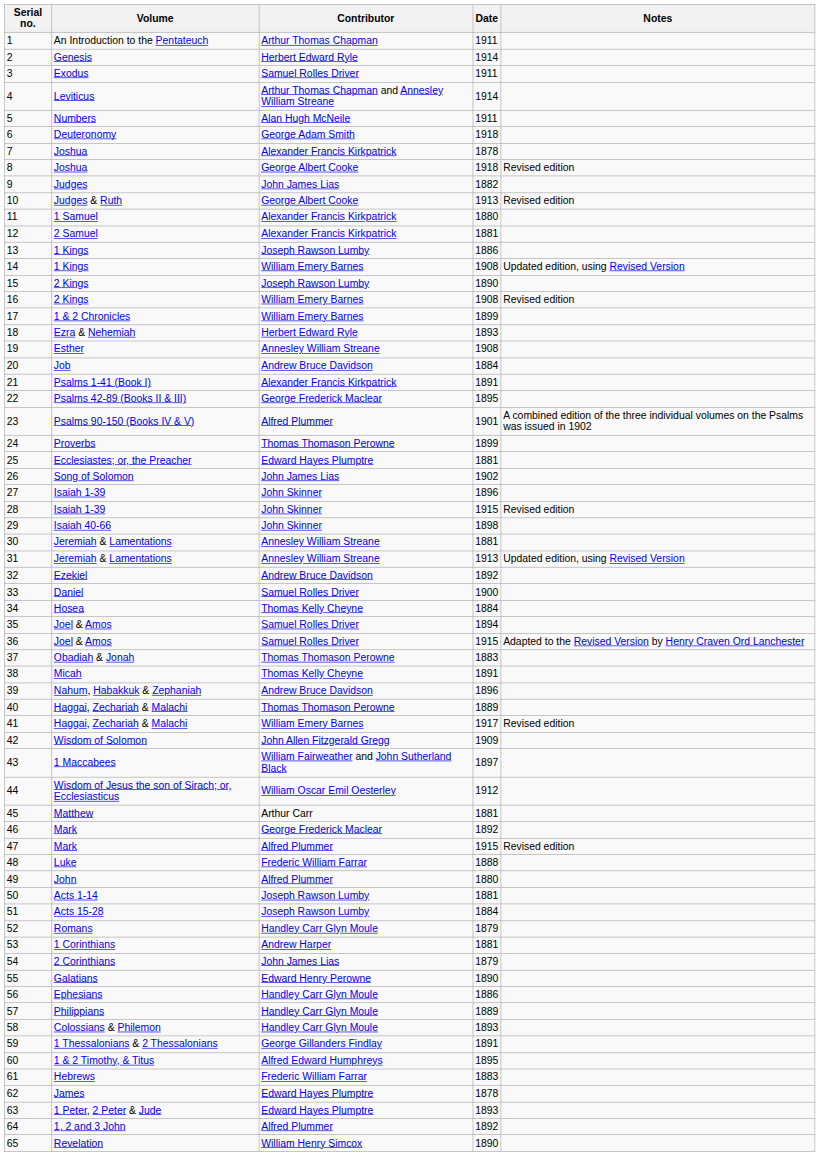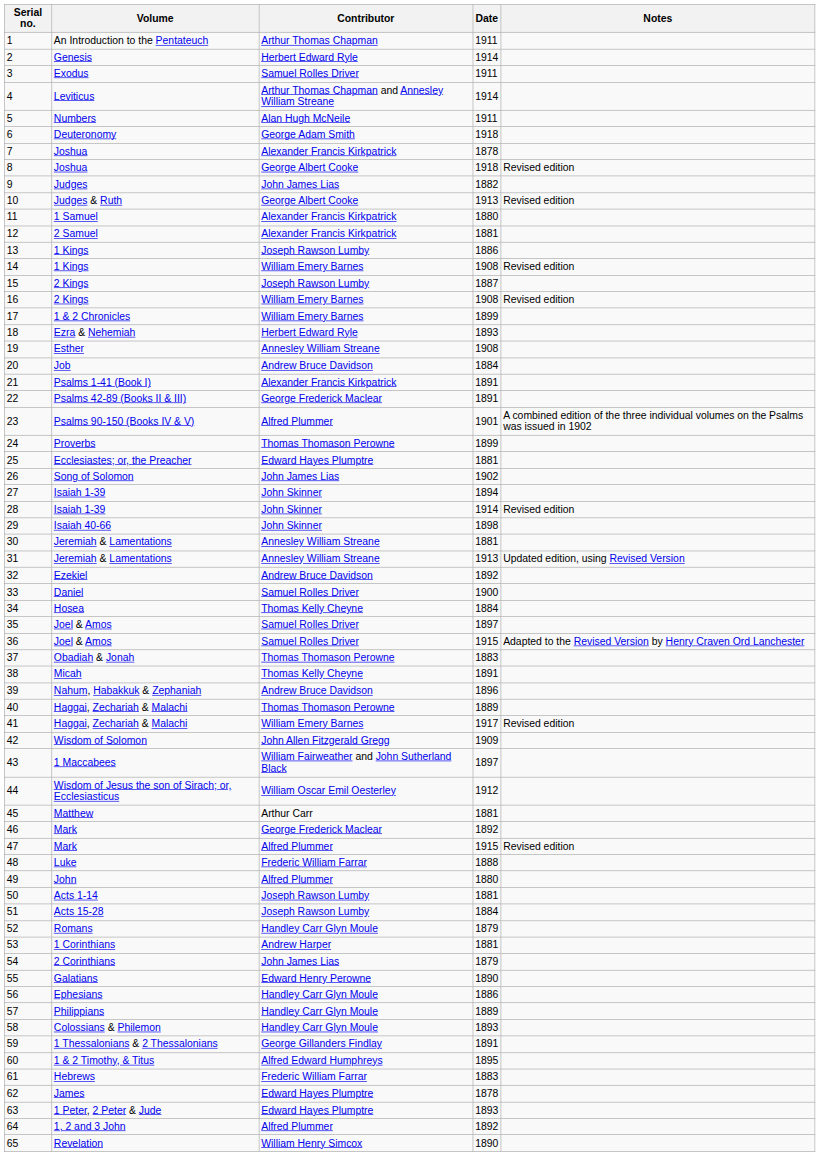 <table class="wikitable sortable">
 <tr>
 <th>Serial no.</th>
 <th>Volume</th>
 <th>Contributor</th>
 <th>Date</th>
 <th>Notes</th>
 </tr>
 <tr>
 <td>1</td>
 <td>An Introduction to the <a href='#'>Pentateuch</a></td>
 <td><a href='#'>Arthur Thomas Chapman</a></td>
 <td>1911</td>
 <td></td>
 </tr>
 <tr>
 <td>2</td>
 <td><a href='#'>Genesis</a></td>
 <td><a href='#'>Herbert Edward Ryle</a></td>
 <td>1914</td>
 <td></td>
 </tr>
 <tr>
 <td>3</td>
 <td><a href='#'>Exodus</a></td>
 <td><a href='#'>Samuel Rolles Driver</a></td>
 <td>1911</td>
 <td></td>
 </tr>
 <tr>
 <td>4</td>
 <td><a href='#'>Leviticus</a></td>
 <td><a href='#'>Arthur Thomas Chapman</a> and <a href='#'>Annesley William Streane</a></td>
 <td>1914</td>
 <td></td>
 </tr>
 <tr>
 <td>5</td>
 <td><a href='#'>Numbers</a></td>
 <td><a href='#'>Alan Hugh McNeile</a></td>
 <td>1911</td>
 <td></td>
 </tr>
 <tr>
 <td>6</td>
 <td><a href='#'>Deuteronomy</a></td>
 <td><a href='#'>George Adam Smith</a></td>
 <td>1918</td>
 <td></td>
 </tr>
 <tr>
 <td>7</td>
 <td><a href='#'>Joshua</a></td>
 <td><a href='#'>Alexander Francis Kirkpatrick</a></td>
 <td>1878</td>
 <td></td>
 </tr>
 <tr>
 <td>8</td>
 <td><a href='#'>Joshua</a></td>
 <td><a href='#'>George Albert Cooke</a></td>
 <td>1918</td>
 <td>Revised edition</td>
 </tr>
 <tr>
 <td>9</td>
 <td><a href='#'>Judges</a></td>
 <td><a href='#'>John James Lias</a></td>
 <td>1882</td>
 <td></td>
 </tr>
 <tr>
 <td>10</td>
 <td><a href='#'>Judges</a> & <a href='#'>Ruth</a></td>
 <td><a href='#'>George Albert Cooke</a></td>
 <td>1913</td>
 <td>Revised edition</td>
 </tr>
 <tr>
 <td>11</td>
 <td><a href='#'>1 Samuel</a></td>
 <td><a href='#'>Alexander Francis Kirkpatrick</a></td>
 <td>1880</td>
 <td></td>
 </tr>
 <tr>
 <td>12</td>
 <td><a href='#'>2 Samuel</a></td>
 <td><a href='#'>Alexander Francis Kirkpatrick</a></td>
 <td>1881</td>
 <td></td>
 </tr>
 <tr>
 <td>13</td>
 <td><a href='#'>1 Kings</a></td>
 <td><a href='#'>Joseph Rawson Lumby</a></td>
 <td>1886</td>
 <td></td>
 </tr>
 <tr>
 <td>14</td>
 <td><a href='#'>1 Kings</a></td>
 <td><a href='#'>William Emery Barnes</a></td>
 <td>1908</td>
-<td>Updated edition, using <a href='#'>Revised Version</a></td>
+<td>Revised edition</td>
 </tr>
 <tr>
 <td>15</td>
 <td><a href='#'>2 Kings</a></td>
 <td><a href='#'>Joseph Rawson Lumby</a></td>
-<td>1890</td>
+<td>1887</td>
 <td></td>
 </tr>
 <tr>
 <td>16</td>
 <td><a href='#'>2 Kings</a></td>
 <td><a href='#'>William Emery Barnes</a></td>
 <td>1908</td>
 <td>Revised edition</td>
 </tr>
 <tr>
 <td>17</td>
 <td><a href='#'>1 & 2 Chronicles</a></td>
 <td><a href='#'>William Emery Barnes</a></td>
 <td>1899</td>
 <td></td>
 </tr>
 <tr>
 <td>18</td>
 <td><a href='#'>Ezra</a> & <a href='#'>Nehemiah</a></td>
 <td><a href='#'>Herbert Edward Ryle</a></td>
 <td>1893</td>
 <td></td>
 </tr>
 <tr>
 <td>19</td>
 <td><a href='#'>Esther</a></td>
 <td><a href='#'>Annesley William Streane</a></td>
 <td>1908</td>
 <td></td>
 </tr>
 <tr>
 <td>20</td>
 <td><a href='#'>Job</a></td>
 <td><a href='#'>Andrew Bruce Davidson</a></td>
 <td>1884</td>
 <td></td>
 </tr>
 <tr>
 <td>21</td>
 <td><a href='#'>Psalms 1-41  (Book I)</a></td>
 <td><a href='#'>Alexander Francis Kirkpatrick</a></td>
 <td>1891</td>
 <td></td>
 </tr>
 <tr>
 <td>22</td>
 <td><a href='#'>Psalms 42-89  (Books II & III)</a></td>
 <td><a href='#'>George Frederick Maclear</a></td>
-<td>1895</td>
+<td>1891</td>
 <td></td>
 </tr>
 <tr>
 <td>23</td>
 <td><a href='#'>Psalms 90-150 (Books IV & V)</a></td>
 <td><a href='#'>Alfred Plummer</a></td>
 <td>1901</td>
 <td>A combined edition of the three individual volumes on the Psalms was issued in 1902</td>
 </tr>
 <tr>
 <td>24</td>
 <td><a href='#'>Proverbs</a></td>
 <td><a href='#'>Thomas Thomason Perowne</a></td>
 <td>1899</td>
 <td></td>
 </tr>
 <tr>
 <td>25</td>
 <td><a href='#'>Ecclesiastes; or, the Preacher</a></td>
 <td><a href='#'>Edward Hayes Plumptre</a></td>
 <td>1881</td>
 <td></td>
 </tr>
 <tr>
 <td>26</td>
 <td><a href='#'>Song of Solomon</a></td>
 <td><a href='#'>John James Lias</a></td>
 <td>1902</td>
 <td></td>
 </tr>
 <tr>
 <td>27</td>
 <td><a href='#'>Isaiah 1-39</a></td>
 <td><a href='#'>John Skinner</a></td>
-<td>1896</td>
+<td>1894</td>
 <td></td>
 </tr>
 <tr>
 <td>28</td>
 <td><a href='#'>Isaiah 1-39</a></td>
 <td><a href='#'>John Skinner</a></td>
-<td>1915</td>
+<td>1914</td>
 <td>Revised edition</td>
 </tr>
 <tr>
 <td>29</td>
 <td><a href='#'>Isaiah 40-66</a></td>
 <td><a href='#'>John Skinner</a></td>
 <td>1898</td>
 <td></td>
 </tr>
 <tr>
 <td>30</td>
 <td><a href='#'>Jeremiah</a> & <a href='#'>Lamentations</a></td>
 <td><a href='#'>Annesley William Streane</a></td>
 <td>1881</td>
 <td></td>
 </tr>
 <tr>
 <td>31</td>
 <td><a href='#'>Jeremiah</a> & <a href='#'>Lamentations</a></td>
 <td><a href='#'>Annesley William Streane</a></td>
 <td>1913</td>
 <td>Updated edition, using <a href='#'>Revised Version</a></td>
 </tr>
 <tr>
 <td>32</td>
 <td><a href='#'>Ezekiel</a></td>
 <td><a href='#'>Andrew Bruce Davidson</a></td>
 <td>1892</td>
 <td></td>
 </tr>
 <tr>
 <td>33</td>
 <td><a href='#'>Daniel</a></td>
 <td><a href='#'>Samuel Rolles Driver</a></td>
 <td>1900</td>
 <td></td>
 </tr>
 <tr>
 <td>34</td>
 <td><a href='#'>Hosea</a></td>
 <td><a href='#'>Thomas Kelly Cheyne</a></td>
 <td>1884</td>
 <td></td>
 </tr>
 <tr>
 <td>35</td>
 <td><a href='#'>Joel</a> & <a href='#'>Amos</a></td>
 <td><a href='#'>Samuel Rolles Driver</a></td>
-<td>1894</td>
+<td>1897</td>
 <td></td>
 </tr>
 <tr>
 <td>36</td>
 <td><a href='#'>Joel</a> & <a href='#'>Amos</a></td>
 <td><a href='#'>Samuel Rolles Driver</a></td>
 <td>1915</td>
 <td>Adapted to the <a href='#'>Revised Version</a> by <a href='#'>Henry Craven Ord Lanchester</a></td>
 </tr>
 <tr>
 <td>37</td>
 <td><a href='#'>Obadiah</a> & <a href='#'>Jonah</a></td>
 <td><a href='#'>Thomas Thomason Perowne</a></td>
 <td>1883</td>
 <td></td>
 </tr>
 <tr>
 <td>38</td>
 <td><a href='#'>Micah</a></td>
 <td><a href='#'>Thomas Kelly Cheyne</a></td>
 <td>1891</td>
 <td></td>
 </tr>
 <tr>
 <td>39</td>
 <td><a href='#'>Nahum</a>, <a href='#'>Habakkuk</a> & <a href='#'>Zephaniah</a></td>
 <td><a href='#'>Andrew Bruce Davidson</a></td>
 <td>1896</td>
 <td></td>
 </tr>
 <tr>
 <td>40</td>
 <td><a href='#'>Haggai</a>, <a href='#'>Zechariah</a> & <a href='#'>Malachi</a></td>
 <td><a href='#'>Thomas Thomason Perowne</a></td>
 <td>1889</td>
 <td></td>
 </tr>
 <tr>
 <td>41</td>
 <td><a href='#'>Haggai</a>, <a href='#'>Zechariah</a> & <a href='#'>Malachi</a></td>
 <td><a href='#'>William Emery Barnes</a></td>
 <td>1917</td>
 <td>Revised edition</td>
 </tr>
 <tr>
 <td>42</td>
 <td><a href='#'>Wisdom of Solomon</a></td>
 <td><a href='#'>John Allen Fitzgerald Gregg</a></td>
 <td>1909</td>
 <td></td>
 </tr>
 <tr>
 <td>43</td>
 <td><a href='#'>1 Maccabees</a></td>
 <td><a href='#'>William Fairweather</a> and <a href='#'>John Sutherland Black</a></td>
 <td>1897</td>
 <td></td>
 </tr>
 <tr>
 <td>44</td>
 <td><a href='#'>Wisdom of Jesus the son of Sirach; or, Ecclesiasticus</a></td>
 <td><a href='#'>William Oscar Emil Oesterley</a></td>
 <td>1912</td>
 <td></td>
 </tr>
 <tr>
 <td>45</td>
 <td><a href='#'>Matthew</a></td>
 <td>Arthur Carr</td>
 <td>1881</td>
 <td></td>
 </tr>
 <tr>
 <td>46</td>
 <td><a href='#'>Mark</a></td>
 <td><a href='#'>George Frederick Maclear</a></td>
 <td>1892</td>
 <td></td>
 </tr>
 <tr>
 <td>47</td>
 <td><a href='#'>Mark</a></td>
 <td><a href='#'>Alfred Plummer</a></td>
 <td>1915</td>
 <td>Revised edition</td>
 </tr>
 <tr>
 <td>48</td>
 <td><a href='#'>Luke</a></td>
 <td><a href='#'>Frederic William Farrar</a></td>
 <td>1888</td>
 <td></td>
 </tr>
 <tr>
 <td>49</td>
 <td><a href='#'>John</a></td>
 <td><a href='#'>Alfred Plummer</a></td>
 <td>1880</td>
 <td></td>
 </tr>
 <tr>
 <td>50</td>
 <td><a href='#'>Acts 1-14</a></td>
 <td><a href='#'>Joseph Rawson Lumby</a></td>
 <td>1881</td>
 <td></td>
 </tr>
 <tr>
 <td>51</td>
 <td><a href='#'>Acts 15-28</a></td>
 <td><a href='#'>Joseph Rawson Lumby</a></td>
 <td>1884</td>
 <td></td>
 </tr>
 <tr>
 <td>52</td>
 <td><a href='#'>Romans</a></td>
 <td><a href='#'>Handley Carr Glyn Moule</a></td>
 <td>1879</td>
 <td></td>
 </tr>
 <tr>
 <td>53</td>
 <td><a href='#'>1 Corinthians</a></td>
 <td><a href='#'>Andrew Harper</a></td>
 <td>1881</td>
 <td></td>
 </tr>
 <tr>
 <td>54</td>
 <td><a href='#'>2 Corinthians</a></td>
 <td><a href='#'>John James Lias</a></td>
 <td>1879</td>
 <td></td>
 </tr>
 <tr>
 <td>55</td>
 <td><a href='#'>Galatians</a></td>
 <td><a href='#'>Edward Henry Perowne</a></td>
 <td>1890</td>
 <td></td>
 </tr>
 <tr>
 <td>56</td>
 <td><a href='#'>Ephesians</a></td>
 <td><a href='#'>Handley Carr Glyn Moule</a></td>
 <td>1886</td>
 <td></td>
 </tr>
 <tr>
 <td>57</td>
 <td><a href='#'>Philippians</a></td>
 <td><a href='#'>Handley Carr Glyn Moule</a></td>
 <td>1889</td>
 <td></td>
 </tr>
 <tr>
 <td>58</td>
 <td><a href='#'>Colossians</a> & <a href='#'>Philemon</a></td>
 <td><a href='#'>Handley Carr Glyn Moule</a></td>
 <td>1893</td>
 <td></td>
 </tr>
 <tr>
 <td>59</td>
 <td><a href='#'>1 Thessalonians</a> & <a href='#'>2 Thessalonians</a></td>
 <td><a href='#'>George Gillanders Findlay</a></td>
 <td>1891</td>
 <td></td>
 </tr>
 <tr>
 <td>60</td>
 <td><a href='#'>1 & 2 Timothy, & Titus</a></td>
 <td><a href='#'>Alfred Edward Humphreys</a></td>
 <td>1895</td>
 <td></td>
 </tr>
 <tr>
 <td>61</td>
 <td><a href='#'>Hebrews</a></td>
 <td><a href='#'>Frederic William Farrar</a></td>
 <td>1883</td>
 <td></td>
 </tr>
 <tr>
 <td>62</td>
 <td><a href='#'>James</a></td>
 <td><a href='#'>Edward Hayes Plumptre</a></td>
 <td>1878</td>
 <td></td>
 </tr>
 <tr>
 <td>63</td>
 <td><a href='#'>1 Peter</a>, <a href='#'>2 Peter</a> & <a href='#'>Jude</a></td>
 <td><a href='#'>Edward Hayes Plumptre</a></td>
 <td>1893</td>
 <td></td>
 </tr>
 <tr>
 <td>64</td>
 <td><a href='#'>1, 2 and 3 John</a></td>
 <td><a href='#'>Alfred Plummer</a></td>
 <td>1892</td>
 <td></td>
 </tr>
 <tr>
 <td>65</td>
 <td><a href='#'>Revelation</a></td>
 <td><a href='#'>William Henry Simcox</a></td>
 <td>1890</td>
 <td></td>
 </tr>
 </table>
